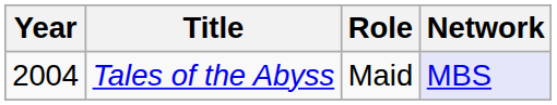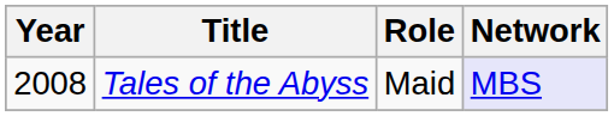 <table class="wikitable">
 <tr>
 <th>Year</th>
 <th>Title</th>
 <th>Role</th>
 <th>Network</th>
 </tr>
 <tr>
-<td>2004</td>
+<td>2008</td>
 <td><em><a href='#'>Tales of the Abyss</a></em></td>
 <td>Maid</td>
 <td style="background: lavender;"><a href='#'>MBS</a></td>
 </tr>
 </table>
